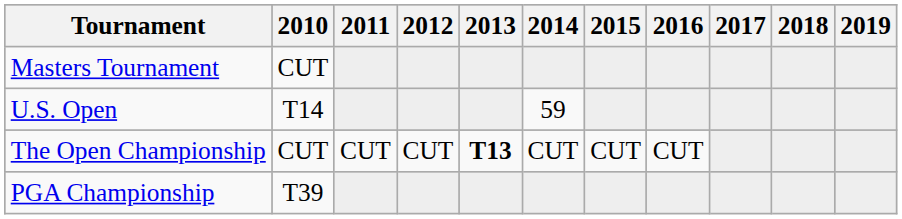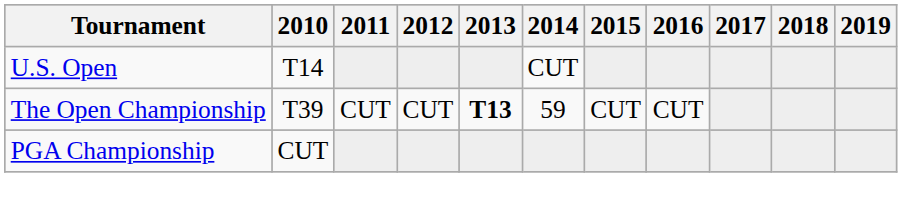 <table class="wikitable" style="font-size:95%;text-align:center;">
 <tr>
 <th>Tournament</th>
 <th>2010</th>
 <th>2011</th>
 <th>2012</th>
 <th>2013</th>
 <th>2014</th>
 <th>2015</th>
 <th>2016</th>
 <th>2017</th>
 <th>2018</th>
 <th>2019</th>
 </tr>
 <tr>
-<td align=left><a href='#'>Masters Tournament</a></td>
+<td align=left><a href='#'>U.S. Open</a></td>
+<td>T14</td>
+<td style="background:#eeeeee;"></td>
+<td style="background:#eeeeee;"></td>
+<td style="background:#eeeeee;"></td>
+<td>CUT</td>
+<td style="background:#eeeeee;"></td>
+<td style="background:#eeeeee;"></td>
+<td style="background:#eeeeee;"></td>
+<td style="background:#eeeeee;"></td>
+<td style="background:#eeeeee;"></td>
+</tr>
+<tr>
+<td align=left><a href='#'>The Open Championship</a></td>
+<td>T39</td>
+<td>CUT</td>
+<td>CUT</td>
+<td><strong>T13</strong></td>
+<td>59</td>
+<td>CUT</td>
+<td>CUT</td>
+<td style="background:#eeeeee;"></td>
+<td style="background:#eeeeee;"></td>
+<td style="background:#eeeeee;"></td>
+</tr>
+<tr>
+<td align=left><a href='#'>PGA Championship</a></td>
 <td>CUT</td>
 <td style="background:#eeeeee;"></td>
 <td style="background:#eeeeee;"></td>
 <td style="background:#eeeeee;"></td>
 <td style="background:#eeeeee;"></td>
 <td style="background:#eeeeee;"></td>
 <td style="background:#eeeeee;"></td>
 <td style="background:#eeeeee;"></td>
 <td style="background:#eeeeee;"></td>
 <td style="background:#eeeeee;"></td>
 </tr>
-<tr>
-<td align=left><a href='#'>U.S. Open</a></td>
-<td>T14</td>
-<td style="background:#eeeeee;"></td>
-<td style="background:#eeeeee;"></td>
-<td style="background:#eeeeee;"></td>
-<td>59</td>
-<td style="background:#eeeeee;"></td>
-<td style="background:#eeeeee;"></td>
-<td style="background:#eeeeee;"></td>
-<td style="background:#eeeeee;"></td>
-<td style="background:#eeeeee;"></td>
-</tr>
-<tr>
-<td align=left><a href='#'>The Open Championship</a></td>
-<td>CUT</td>
-<td>CUT</td>
-<td>CUT</td>
-<td><strong>T13</strong></td>
-<td>CUT</td>
-<td>CUT</td>
-<td>CUT</td>
-<td style="background:#eeeeee;"></td>
-<td style="background:#eeeeee;"></td>
-<td style="background:#eeeeee;"></td>
-</tr>
-<tr>
-<td align=left><a href='#'>PGA Championship</a></td>
-<td>T39</td>
-<td style="background:#eeeeee;"></td>
-<td style="background:#eeeeee;"></td>
-<td style="background:#eeeeee;"></td>
-<td style="background:#eeeeee;"></td>
-<td style="background:#eeeeee;"></td>
-<td style="background:#eeeeee;"></td>
-<td style="background:#eeeeee;"></td>
-<td style="background:#eeeeee;"></td>
-<td style="background:#eeeeee;"></td>
-</tr>
 </table>
